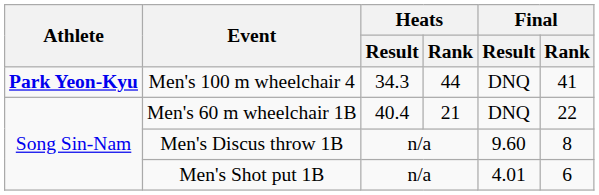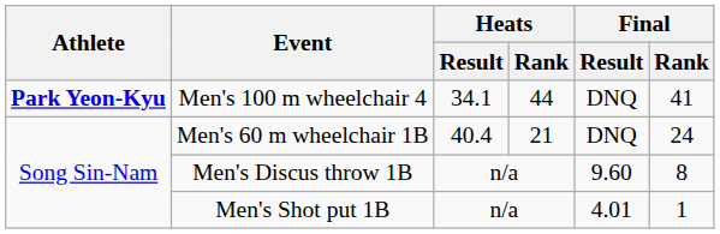 <table class="wikitable" style="text-align:center">
 <tr>
 <th rowspan="2">Athlete</th>
 <th rowspan="2">Event</th>
 <th colspan="2">Heats</th>
 <th colspan="2">Final</th>
 </tr>
 <tr>
 <th>Result</th>
 <th>Rank</th>
 <th>Result</th>
 <th>Rank</th>
 </tr>
 <tr>
 <td><strong><a href='#'>Park Yeon-Kyu</a></strong></td>
 <td>Men's 100 m wheelchair 4</td>
-<td>34.3</td>
+<td>34.1</td>
 <td>44</td>
 <td>DNQ</td>
 <td>41</td>
 </tr>
 <tr>
 <td rowspan=3><a href='#'>Song Sin-Nam</a></td>
 <td>Men's 60 m wheelchair 1B</td>
 <td>40.4</td>
 <td>21</td>
 <td>DNQ</td>
-<td>22</td>
+<td>24</td>
 </tr>
 <tr>
 <td>Men's Discus throw 1B</td>
 <td colspan=2>n/a</td>
 <td>9.60</td>
 <td>8</td>
 </tr>
 <tr>
 <td>Men's Shot put 1B</td>
 <td colspan=2>n/a</td>
 <td>4.01</td>
-<td>6</td>
+<td>1</td>
 </tr>
 </table>
